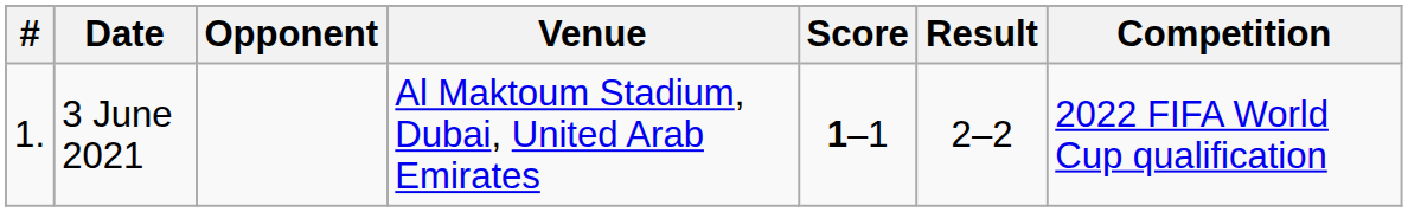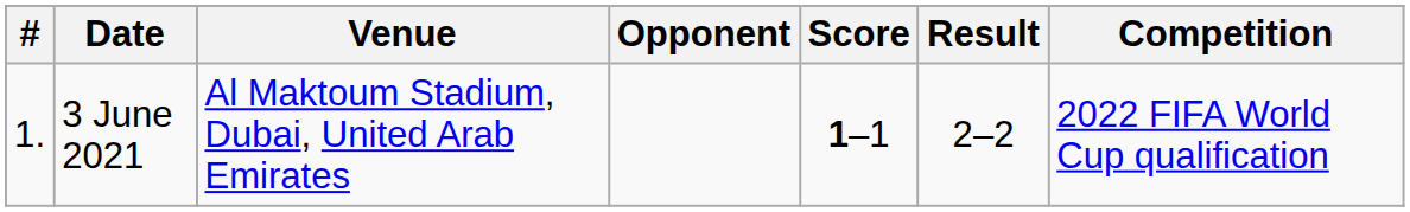 <table class="wikitable collapsible collapsed">
 <tr>
 <th>#</th>
 <th>Date</th>
+<th>Venue</th>
 <th>Opponent</th>
-<th>Venue</th>
 <th>Score</th>
 <th>Result</th>
 <th>Competition</th>
 </tr>
 <tr>
 <td>1.</td>
 <td>3 June 2021</td>
+<td><a href='#'>Al Maktoum Stadium</a>, <a href='#'>Dubai</a>, <a href='#'>United Arab Emirates</a></td>
 <td></td>
-<td><a href='#'>Al Maktoum Stadium</a>, <a href='#'>Dubai</a>, <a href='#'>United Arab Emirates</a></td>
 <td align=center><strong>1</strong>–1</td>
 <td align=center>2–2</td>
 <td><a href='#'>2022 FIFA World Cup qualification</a></td>
 </tr>
 </table>
